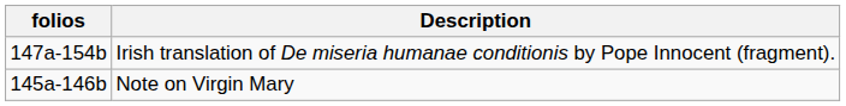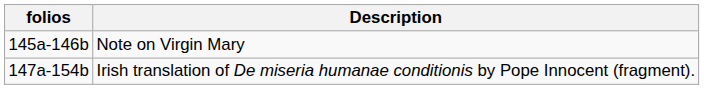 <table class="wikitable">
 <tr>
 <th>folios</th>
 <th>Description</th>
 </tr>
 <tr>
+<td>145a-146b</td>
+<td>Note on Virgin Mary</td>
+</tr>
+<tr>
 <td>147a-154b</td>
 <td>Irish translation of <em>De miseria humanae conditionis</em> by Pope Innocent (fragment).</td>
 </tr>
-<tr>
-<td>145a-146b</td>
-<td>Note on Virgin Mary</td>
-</tr>
 </table>
